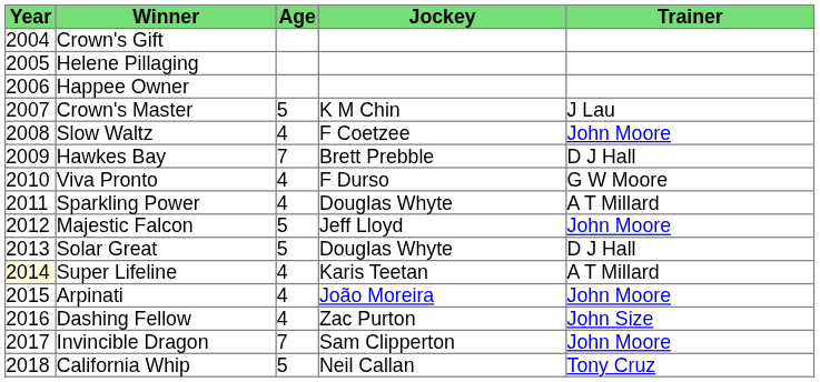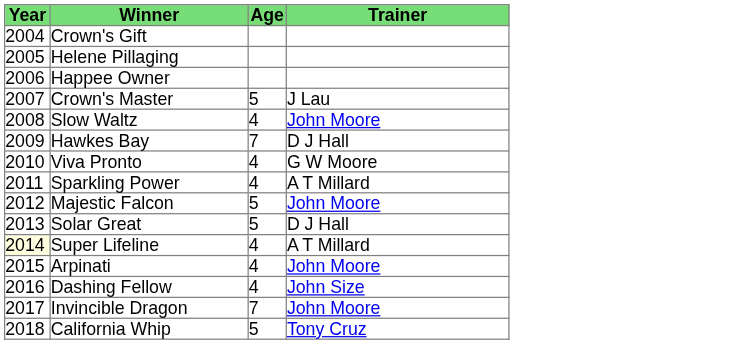 <table class = "sortable" | border="1" cellpadding="0" style="border-collapse: collapse; font-size:90%">
 <tr bgcolor="#77dd77" align="center">
 <td style="width:36px"><strong>Year</strong></td>
 <td style="width:160px"><strong>Winner</strong></td>
 <td style="width:30px"><strong>Age</strong></td>
-<td style="width:180px"><strong>Jockey</strong></td>
 <td style="width:180px"><strong>Trainer</strong></td>
 </tr>
 <tr>
 <td>2004</td>
 <td>Crown's Gift</td>
-<td></td>
 <td></td>
 <td></td>
 </tr>
 <tr>
 <td>2005</td>
 <td>Helene Pillaging</td>
 <td></td>
 <td></td>
-<td></td>
 </tr>
 <tr>
 <td>2006</td>
 <td>Happee Owner</td>
-<td></td>
 <td></td>
 <td></td>
 </tr>
 <tr>
 <td>2007</td>
 <td>Crown's Master</td>
 <td>5</td>
-<td>K M Chin</td>
 <td>J Lau</td>
 </tr>
 <tr>
 <td>2008</td>
 <td>Slow Waltz</td>
 <td>4</td>
-<td>F Coetzee</td>
 <td><a href='#'>John Moore</a></td>
 </tr>
 <tr>
 <td>2009</td>
 <td>Hawkes Bay</td>
 <td>7</td>
-<td>Brett Prebble</td>
 <td>D J Hall</td>
 </tr>
 <tr>
 <td>2010</td>
 <td>Viva Pronto</td>
 <td>4</td>
-<td>F Durso</td>
 <td>G W Moore</td>
 </tr>
 <tr>
 <td>2011</td>
 <td>Sparkling Power</td>
 <td>4</td>
-<td>Douglas Whyte</td>
 <td>A T Millard</td>
 </tr>
 <tr>
 <td>2012</td>
 <td>Majestic Falcon</td>
 <td>5</td>
-<td>Jeff Lloyd</td>
 <td><a href='#'>John Moore</a></td>
 </tr>
 <tr>
 <td>2013</td>
 <td>Solar Great</td>
 <td>5</td>
-<td>Douglas Whyte</td>
 <td>D J Hall</td>
 </tr>
 <tr>
 <td style="background: lightyellow;">2014</td>
 <td>Super Lifeline</td>
 <td>4</td>
-<td>Karis Teetan</td>
 <td>A T Millard</td>
 </tr>
 <tr>
 <td>2015</td>
 <td>Arpinati</td>
 <td>4</td>
-<td><a href='#'>João Moreira</a></td>
 <td><a href='#'>John Moore</a></td>
 </tr>
 <tr>
 <td>2016</td>
 <td>Dashing Fellow</td>
 <td>4</td>
-<td>Zac Purton</td>
 <td><a href='#'>John Size</a></td>
 </tr>
 <tr>
 <td>2017</td>
 <td>Invincible Dragon</td>
 <td>7</td>
-<td>Sam Clipperton</td>
 <td><a href='#'>John Moore</a></td>
 </tr>
 <tr>
 <td>2018</td>
 <td>California Whip</td>
 <td>5</td>
-<td>Neil Callan</td>
 <td><a href='#'>Tony Cruz</a></td>
 </tr>
 </table>
